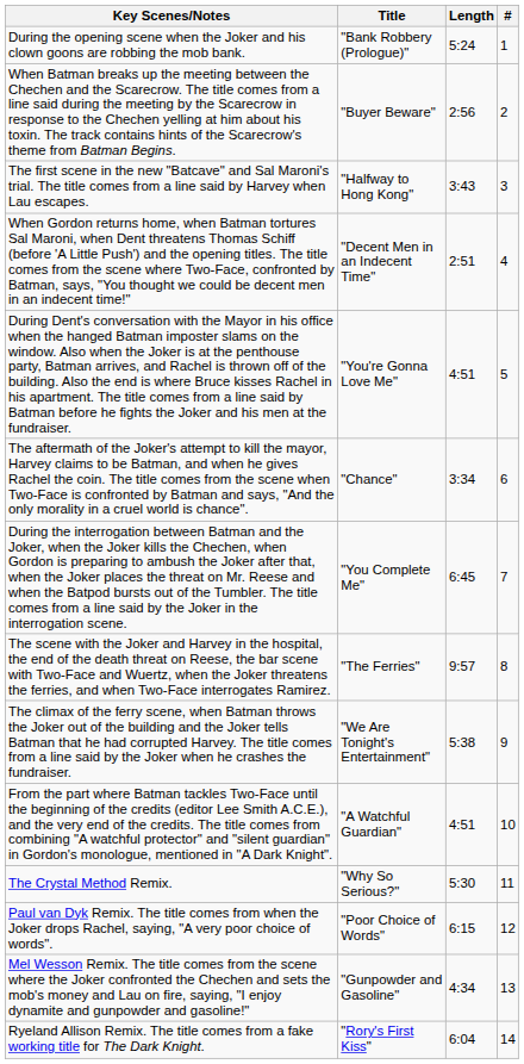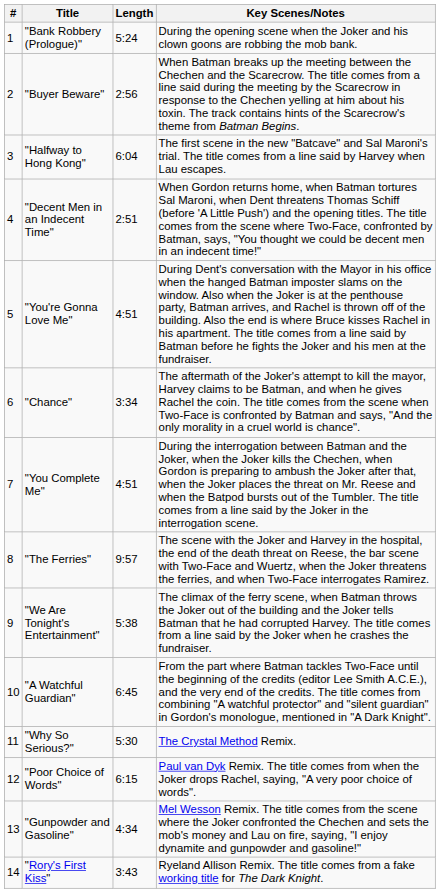 <table class="wikitable">
 <tr>
-<th style="text-align:center;">Key Scenes/Notes</th>
+<th style="text-align:center;">#</th>
 <th style="text-align:center;">Title</th>
 <th style="text-align:center;">Length</th>
-<th style="text-align:center;">#</th>
+<th style="text-align:center;">Key Scenes/Notes</th>
 </tr>
 <tr>
-<td>During the opening scene when the Joker and his clown goons are robbing the mob bank.</td>
+<td>1</td>
 <td>"Bank Robbery (Prologue)"</td>
 <td>5:24</td>
-<td>1</td>
+<td>During the opening scene when the Joker and his clown goons are robbing the mob bank.</td>
 </tr>
 <tr>
-<td>When Batman breaks up the meeting between the Chechen and the Scarecrow. The title comes from a line said during the meeting by the Scarecrow in response to the Chechen yelling at him about his toxin. The track contains hints of the Scarecrow's theme from <em>Batman Begins</em>.</td>
+<td>2</td>
 <td>"Buyer Beware"</td>
 <td>2:56</td>
-<td>2</td>
+<td>When Batman breaks up the meeting between the Chechen and the Scarecrow. The title comes from a line said during the meeting by the Scarecrow in response to the Chechen yelling at him about his toxin. The track contains hints of the Scarecrow's theme from <em>Batman Begins</em>.</td>
 </tr>
 <tr>
+<td>3</td>
+<td>"Halfway to Hong Kong"</td>
+<td>6:04</td>
 <td>The first scene in the new "Batcave" and Sal Maroni's trial. The title comes from a line said by Harvey when Lau escapes.</td>
-<td>"Halfway to Hong Kong"</td>
-<td>3:43</td>
-<td>3</td>
 </tr>
 <tr>
-<td>When Gordon returns home, when Batman tortures Sal Maroni, when Dent threatens Thomas Schiff (before 'A Little Push') and the opening titles. The title comes from the scene where Two-Face, confronted by Batman, says, "You thought we could be decent men in an indecent time!"</td>
+<td>4</td>
 <td>"Decent Men in an Indecent Time"</td>
 <td>2:51</td>
-<td>4</td>
+<td>When Gordon returns home, when Batman tortures Sal Maroni, when Dent threatens Thomas Schiff (before 'A Little Push') and the opening titles. The title comes from the scene where Two-Face, confronted by Batman, says, "You thought we could be decent men in an indecent time!"</td>
 </tr>
 <tr>
-<td>During Dent's conversation with the Mayor in his office when the hanged Batman imposter slams on the window. Also when the Joker is at the penthouse party, Batman arrives, and Rachel is thrown off of the building. Also the end is where Bruce kisses Rachel in his apartment. The title comes from a line said by Batman before he fights the Joker and his men at the fundraiser.</td>
+<td>5</td>
 <td>"You're Gonna Love Me"</td>
 <td>4:51</td>
-<td>5</td>
+<td>During Dent's conversation with the Mayor in his office when the hanged Batman imposter slams on the window. Also when the Joker is at the penthouse party, Batman arrives, and Rachel is thrown off of the building. Also the end is where Bruce kisses Rachel in his apartment. The title comes from a line said by Batman before he fights the Joker and his men at the fundraiser.</td>
 </tr>
 <tr>
-<td>The aftermath of the Joker's attempt to kill the mayor, Harvey claims to be Batman, and when he gives Rachel the coin. The title comes from the scene when Two-Face is confronted by Batman and says, "And the only morality in a cruel world is chance".</td>
+<td>6</td>
 <td>"Chance"</td>
 <td>3:34</td>
-<td>6</td>
+<td>The aftermath of the Joker's attempt to kill the mayor, Harvey claims to be Batman, and when he gives Rachel the coin. The title comes from the scene when Two-Face is confronted by Batman and says, "And the only morality in a cruel world is chance".</td>
 </tr>
 <tr>
+<td>7</td>
+<td>"You Complete Me"</td>
+<td>4:51</td>
 <td>During the interrogation between Batman and the Joker, when the Joker kills the Chechen, when Gordon is preparing to ambush the Joker after that, when the Joker places the threat on Mr. Reese and when the Batpod bursts out of the Tumbler. The title comes from a line said by the Joker in the interrogation scene.</td>
-<td>"You Complete Me"</td>
-<td>6:45</td>
-<td>7</td>
 </tr>
 <tr>
-<td>The scene with the Joker and Harvey in the hospital, the end of the death threat on Reese, the bar scene with Two-Face and Wuertz, when the Joker threatens the ferries, and when Two-Face interrogates Ramirez.</td>
+<td>8</td>
 <td>"The Ferries"</td>
 <td>9:57</td>
-<td>8</td>
+<td>The scene with the Joker and Harvey in the hospital, the end of the death threat on Reese, the bar scene with Two-Face and Wuertz, when the Joker threatens the ferries, and when Two-Face interrogates Ramirez.</td>
 </tr>
 <tr>
-<td>The climax of the ferry scene, when Batman throws the Joker out of the building and the Joker tells Batman that he had corrupted Harvey. The title comes from a line said by the Joker when he crashes the fundraiser.</td>
+<td>9</td>
 <td>"We Are Tonight's Entertainment"</td>
 <td>5:38</td>
-<td>9</td>
+<td>The climax of the ferry scene, when Batman throws the Joker out of the building and the Joker tells Batman that he had corrupted Harvey. The title comes from a line said by the Joker when he crashes the fundraiser.</td>
 </tr>
 <tr>
+<td>10</td>
+<td>"A Watchful Guardian"</td>
+<td>6:45</td>
 <td>From the part where Batman tackles Two-Face until the beginning of the credits (editor Lee Smith A.C.E.), and the very end of the credits. The title comes from combining "A watchful protector" and "silent guardian" in Gordon's monologue, mentioned in "A Dark Knight".</td>
-<td>"A Watchful Guardian"</td>
-<td>4:51</td>
-<td>10</td>
 </tr>
 <tr>
-<td><a href='#'>The Crystal Method</a> Remix.</td>
+<td>11</td>
 <td>"Why So Serious?"</td>
 <td>5:30</td>
-<td>11</td>
+<td><a href='#'>The Crystal Method</a> Remix.</td>
 </tr>
 <tr>
-<td><a href='#'>Paul van Dyk</a> Remix. The title comes from when the Joker drops Rachel, saying, "A very poor choice of words".</td>
+<td>12</td>
 <td>"Poor Choice of Words"</td>
 <td>6:15</td>
-<td>12</td>
+<td><a href='#'>Paul van Dyk</a> Remix. The title comes from when the Joker drops Rachel, saying, "A very poor choice of words".</td>
 </tr>
 <tr>
-<td><a href='#'>Mel Wesson</a> Remix. The title comes from the scene where the Joker confronted the Chechen and sets the mob's money and Lau on fire, saying, "I enjoy dynamite and gunpowder and gasoline!"</td>
+<td>13</td>
 <td>"Gunpowder and Gasoline"</td>
 <td>4:34</td>
-<td>13</td>
+<td><a href='#'>Mel Wesson</a> Remix. The title comes from the scene where the Joker confronted the Chechen and sets the mob's money and Lau on fire, saying, "I enjoy dynamite and gunpowder and gasoline!"</td>
 </tr>
 <tr>
+<td>14</td>
+<td>"<a href='#'>Rory's First Kiss</a>"</td>
+<td>3:43</td>
 <td>Ryeland Allison Remix. The title comes from a fake <a href='#'>working title</a> for <em>The Dark Knight</em>.</td>
-<td>"<a href='#'>Rory's First Kiss</a>"</td>
-<td>6:04</td>
-<td>14</td>
 </tr>
 </table>
